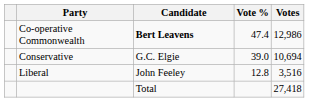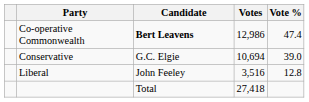 <table class="wikitable">
 <tr>
 <th></th>
 <th scope="col" width="175">Party</th>
 <th scope="col" width="150">Candidate</th>
+<th>Votes</th>
 <th>Vote %</th>
-<th>Votes</th>
 </tr>
 <tr>
 <td>   </td>
 <td>Co-operative Commonwealth</td>
 <td><strong>Bert Leavens</strong></td>
+<td align=right>12,986</td>
 <td align=right>47.4</td>
-<td align=right>12,986</td>
 </tr>
 <tr |>
 <td>   </td>
 <td>Conservative</td>
 <td>G.C. Elgie</td>
+<td align=right>10,694</td>
 <td align=right>39.0</td>
-<td align=right>10,694</td>
 </tr>
 <tr |>
 <td>   </td>
 <td>Liberal</td>
 <td>John Feeley</td>
+<td align=right>3,516</td>
 <td align=right>12.8<br></td>
-<td align=right>3,516</td>
 </tr>
 <tr |>
 <td></td>
 <td></td>
 <td>Total</td>
+<td align=right>27,418</td>
 <td></td>
-<td align=right>27,418</td>
 </tr>
 </table>
